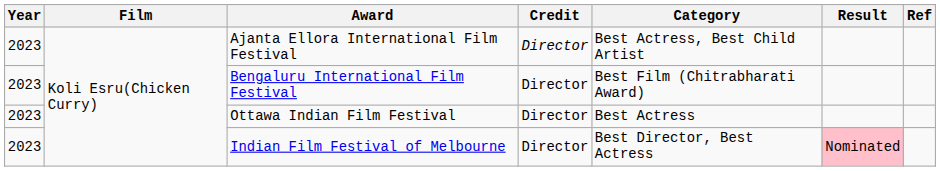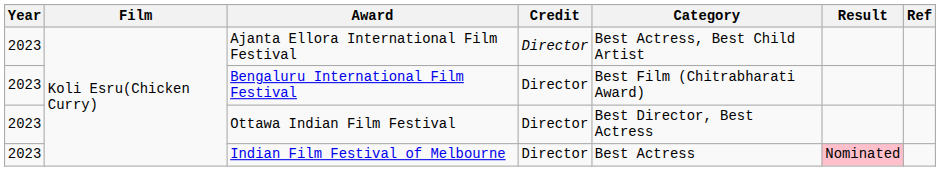 <table class="wikitable">
 <tr>
 <th>Year</th>
 <th>Film</th>
 <th>Award</th>
 <th>Credit</th>
 <th>Category</th>
 <th>Result</th>
 <th>Ref</th>
 </tr>
 <tr>
 <td style="text-align:left;">2023</td>
 <td rowspan="4" style="text-align:left;">Koli Esru(Chicken Curry)</td>
 <td style="text-align:left;">Ajanta Ellora International Film Festival</td>
 <td style="text-align:left;"><em>Director</em></td>
 <td style="text-align:left;">Best Actress, Best Child Artist</td>
 <td></td>
 <td></td>
 </tr>
 <tr>
 <td>2023</td>
 <td><a href='#'>Bengaluru International Film Festival</a></td>
 <td>Director</td>
 <td>Best Film (Chitrabharati Award)</td>
 <td></td>
 <td></td>
 </tr>
 <tr>
 <td>2023</td>
 <td>Ottawa Indian Film Festival</td>
 <td>Director</td>
-<td>Best Actress</td>
+<td>Best Director, Best Actress</td>
 <td></td>
 <td></td>
 </tr>
 <tr>
 <td>2023</td>
 <td><a href='#'>Indian Film Festival of Melbourne</a></td>
 <td>Director</td>
-<td>Best Director, Best Actress</td>
+<td>Best Actress</td>
 <td style="background: pink;">Nominated</td>
 <td></td>
 </tr>
 </table>
